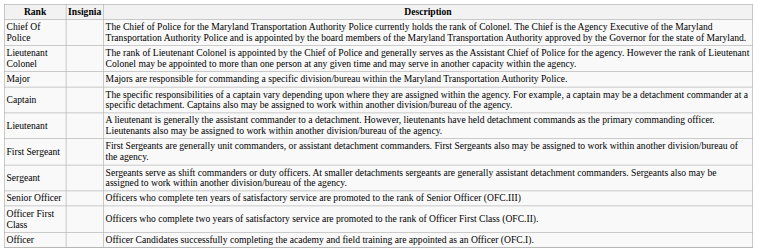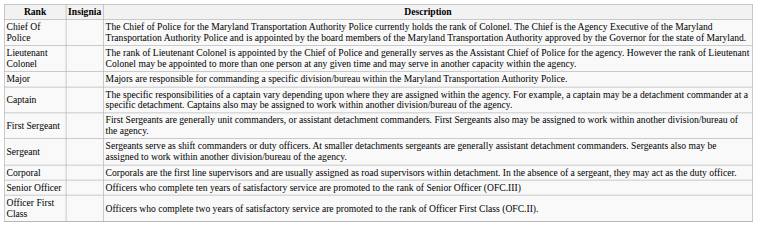 <table border="5" cellspacing="5" cellpadding="5" style="border-collapse:collapse;" class="wikitable">
 <tr>
 <th>Rank</th>
 <th>Insignia</th>
 <th>Description</th>
 </tr>
 <tr>
 <td>Chief Of Police</td>
 <td></td>
 <td>The Chief of Police for the Maryland Transportation Authority Police currently holds the rank of Colonel. The Chief is the Agency Executive of the Maryland Transportation Authority Police and is appointed by the board members of the Maryland Transportation Authority approved by the Governor for the state of Maryland.</td>
 </tr>
 <tr>
 <td>Lieutenant Colonel</td>
 <td></td>
 <td>The rank of Lieutenant Colonel is appointed by the Chief of Police and generally serves as the Assistant Chief of Police for the agency. However the rank of Lieutenant Colonel may be appointed to more than one person at any given time and may serve in another capacity within the agency.</td>
 </tr>
 <tr>
 <td>Major</td>
 <td></td>
 <td>Majors are responsible for commanding a specific division/bureau within the Maryland Transportation Authority Police.</td>
 </tr>
 <tr>
 <td Police captain>Captain</td>
 <td></td>
 <td>The specific responsibilities of a captain vary depending upon where they are assigned within the agency. For example, a captain may be a detachment commander at a specific detachment. Captains also may be assigned to work within another division/bureau of the agency.</td>
 </tr>
 <tr>
-<td>Lieutenant</td>
-<td></td>
-<td>A lieutenant is generally the assistant commander to a detachment. However, lieutenants have held detachment commands as the primary commanding officer. Lieutenants also may be assigned to work within another division/bureau of the agency.</td>
-</tr>
-<tr>
 <td>First Sergeant</td>
 <td></td>
 <td>First Sergeants are generally unit commanders, or assistant detachment commanders. First Sergeants also may be assigned to work within another division/bureau of the agency.</td>
 </tr>
 <tr>
 <td>Sergeant</td>
 <td></td>
 <td>Sergeants serve as shift commanders or duty officers. At smaller detachments sergeants are generally assistant detachment commanders. Sergeants also may be assigned to work within another division/bureau of the agency.</td>
+</tr>
+<tr>
+<td>Corporal</td>
+<td></td>
+<td>Corporals are the first line supervisors and are usually assigned as road supervisors within detachment. In the absence of a sergeant, they may act as the duty officer.</td>
 </tr>
 <tr>
 <td>Senior Officer</td>
 <td></td>
 <td>Officers who complete ten years of satisfactory service are promoted to the rank of Senior Officer (OFC.III)</td>
 </tr>
 <tr>
 <td>Officer First Class</td>
 <td></td>
 <td>Officers who complete two years of satisfactory service are promoted to the rank of Officer First Class (OFC.II).</td>
 </tr>
 <tr>
-<td>Officer</td>
-<td></td>
-<td>Officer Candidates successfully completing the academy and field training are appointed as an Officer (OFC.I).</td>
-</tr>
-<tr>
 </tr>
 </table>
